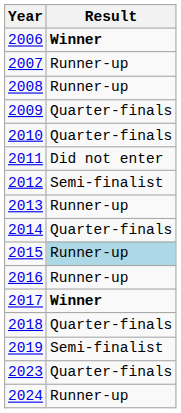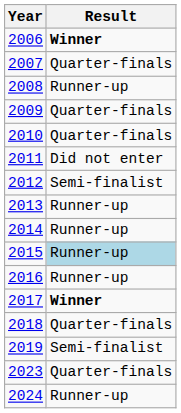 <table class="wikitable">
 <tr>
 <th>Year</th>
 <th>Result</th>
 </tr>
 <tr>
 <td><a href='#'>2006</a></td>
 <td> <strong>Winner</strong></td>
 </tr>
 <tr>
 <td><a href='#'>2007</a></td>
-<td> Runner-up</td>
+<td>Quarter-finals</td>
 </tr>
 <tr>
 <td><a href='#'>2008</a></td>
 <td> Runner-up</td>
 </tr>
 <tr>
 <td><a href='#'>2009</a></td>
 <td>Quarter-finals</td>
 </tr>
 <tr>
 <td><a href='#'>2010</a></td>
 <td>Quarter-finals</td>
 </tr>
 <tr>
 <td><a href='#'>2011</a></td>
 <td>Did not enter</td>
 </tr>
 <tr>
 <td><a href='#'>2012</a></td>
 <td> Semi-finalist</td>
 </tr>
 <tr>
 <td><a href='#'>2013</a></td>
 <td> Runner-up</td>
 </tr>
 <tr>
 <td><a href='#'>2014</a></td>
-<td>Quarter-finals</td>
+<td> Runner-up</td>
 </tr>
 <tr>
 <td><a href='#'>2015</a></td>
 <td style="background: lightblue;"> Runner-up</td>
 </tr>
 <tr>
 <td><a href='#'>2016</a></td>
 <td> Runner-up</td>
 </tr>
 <tr>
 <td><a href='#'>2017</a></td>
 <td> <strong>Winner</strong></td>
 </tr>
 <tr>
 <td><a href='#'>2018</a></td>
 <td>Quarter-finals</td>
 </tr>
 <tr>
 <td><a href='#'>2019</a></td>
 <td> Semi-finalist</td>
 </tr>
 <tr>
 <td><a href='#'>2023</a></td>
 <td>Quarter-finals</td>
 </tr>
 <tr>
 <td><a href='#'>2024</a></td>
 <td> Runner-up</td>
 </tr>
 </table>
